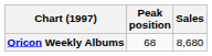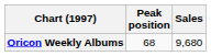 <table class="wikitable sortable plainrowheaders">
 <tr>
 <th scope="col">Chart (1997)</th>
 <th scope="col">Peak<br>position</th>
 <th scope="col">Sales</th>
 </tr>
 <tr>
 <th scope="row"><a href='#'>Oricon</a> Weekly Albums</th>
 <td align="center">68</td>
-<td align="center">8,680</td>
+<td align="center">9,680</td>
 </tr>
 </table>
